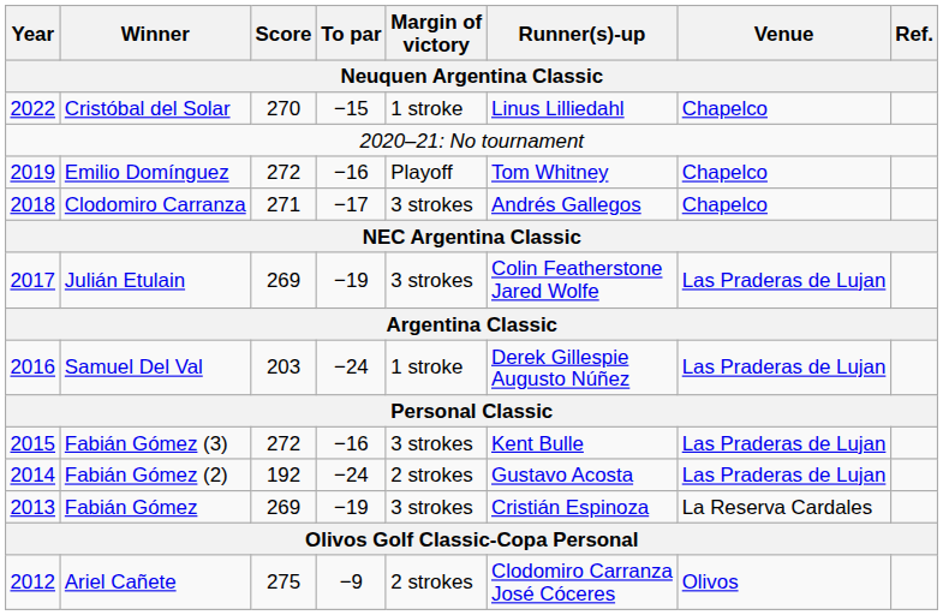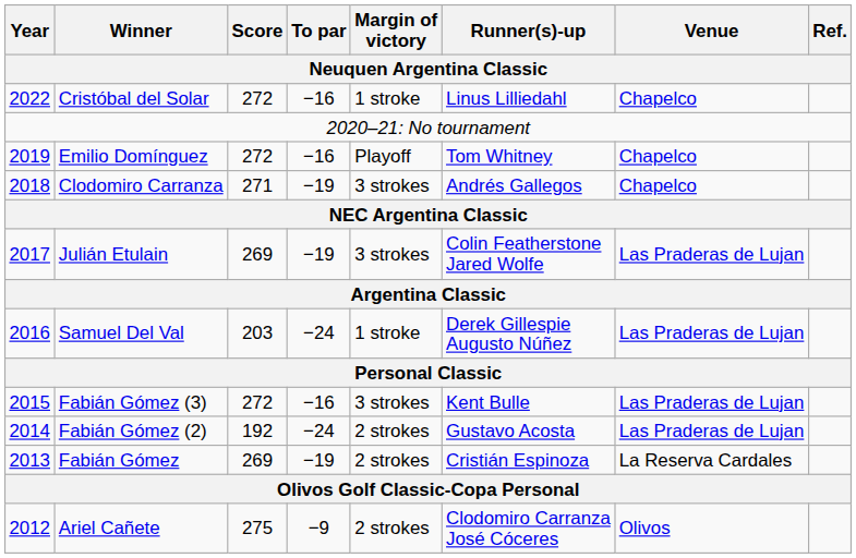 <table class="wikitable" style="font-size:95%">
 <tr>
 <th>Year</th>
 <th>Winner</th>
 <th>Score</th>
 <th>To par</th>
 <th>Margin of<br>victory</th>
 <th>Runner(s)-up</th>
 <th>Venue</th>
 <th>Ref.</th>
 </tr>
 <tr>
 <th colspan=8>Neuquen Argentina Classic</th>
 </tr>
 <tr>
 <td><a href='#'>2022</a></td>
 <td> <a href='#'>Cristóbal del Solar</a></td>
-<td align=center>270</td>
-<td align=center>−15</td>
+<td align=center>272</td>
+<td align=center>−16</td>
 <td>1 stroke</td>
 <td> <a href='#'>Linus Lilliedahl</a></td>
 <td><a href='#'>Chapelco</a></td>
 <td></td>
 </tr>
 <tr>
 <td colspan=8 align=center><em>2020–21: No tournament</em></td>
 </tr>
 <tr>
 <td><a href='#'>2019</a></td>
 <td> <a href='#'>Emilio Domínguez</a></td>
 <td align=center>272</td>
 <td align=center>−16</td>
 <td>Playoff</td>
 <td> <a href='#'>Tom Whitney</a></td>
 <td><a href='#'>Chapelco</a></td>
 <td></td>
 </tr>
 <tr>
 <td><a href='#'>2018</a></td>
 <td> <a href='#'>Clodomiro Carranza</a></td>
 <td align=center>271</td>
-<td align=center>−17</td>
+<td align=center>−19</td>
 <td>3 strokes</td>
 <td> <a href='#'>Andrés Gallegos</a></td>
 <td><a href='#'>Chapelco</a></td>
 <td></td>
 </tr>
 <tr>
 <th colspan=8>NEC Argentina Classic</th>
 </tr>
 <tr>
 <td><a href='#'>2017</a></td>
 <td> <a href='#'>Julián Etulain</a></td>
 <td align=center>269</td>
 <td align=center>−19</td>
 <td>3 strokes</td>
 <td> <a href='#'>Colin Featherstone</a><br>  <a href='#'>Jared Wolfe</a></td>
 <td><a href='#'>Las Praderas de Lujan</a></td>
 <td></td>
 </tr>
 <tr>
 <th colspan=8>Argentina Classic</th>
 </tr>
 <tr>
 <td><a href='#'>2016</a></td>
 <td> <a href='#'>Samuel Del Val</a></td>
 <td align=center>203</td>
 <td align=center>−24</td>
 <td>1 stroke</td>
 <td> <a href='#'>Derek Gillespie</a><br> <a href='#'>Augusto Núñez</a></td>
 <td><a href='#'>Las Praderas de Lujan</a></td>
 <td></td>
 </tr>
 <tr>
 <th colspan=8>Personal Classic</th>
 </tr>
 <tr>
 <td><a href='#'>2015</a></td>
 <td> <a href='#'>Fabián Gómez</a> (3)</td>
 <td align=center>272</td>
 <td align=center>−16</td>
 <td>3 strokes</td>
 <td> <a href='#'>Kent Bulle</a></td>
 <td><a href='#'>Las Praderas de Lujan</a></td>
 <td></td>
 </tr>
 <tr>
 <td><a href='#'>2014</a></td>
 <td> <a href='#'>Fabián Gómez</a> (2)</td>
 <td align=center>192</td>
 <td align=center>−24</td>
 <td>2 strokes</td>
 <td> <a href='#'>Gustavo Acosta</a></td>
 <td><a href='#'>Las Praderas de Lujan</a></td>
 <td></td>
 </tr>
 <tr>
 <td><a href='#'>2013</a></td>
 <td> <a href='#'>Fabián Gómez</a></td>
 <td align=center>269</td>
 <td align=center>−19</td>
-<td>3 strokes</td>
+<td>2 strokes</td>
 <td> <a href='#'>Cristián Espinoza</a></td>
 <td>La Reserva Cardales</td>
 <td></td>
 </tr>
 <tr>
 <th colspan=8>Olivos Golf Classic-Copa Personal</th>
 </tr>
 <tr>
 <td><a href='#'>2012</a></td>
 <td> <a href='#'>Ariel Cañete</a></td>
 <td align=center>275</td>
 <td align=center>−9</td>
 <td>2 strokes</td>
 <td> <a href='#'>Clodomiro Carranza</a><br> <a href='#'>José Cóceres</a></td>
 <td><a href='#'>Olivos</a></td>
 <td></td>
 </tr>
 </table>
